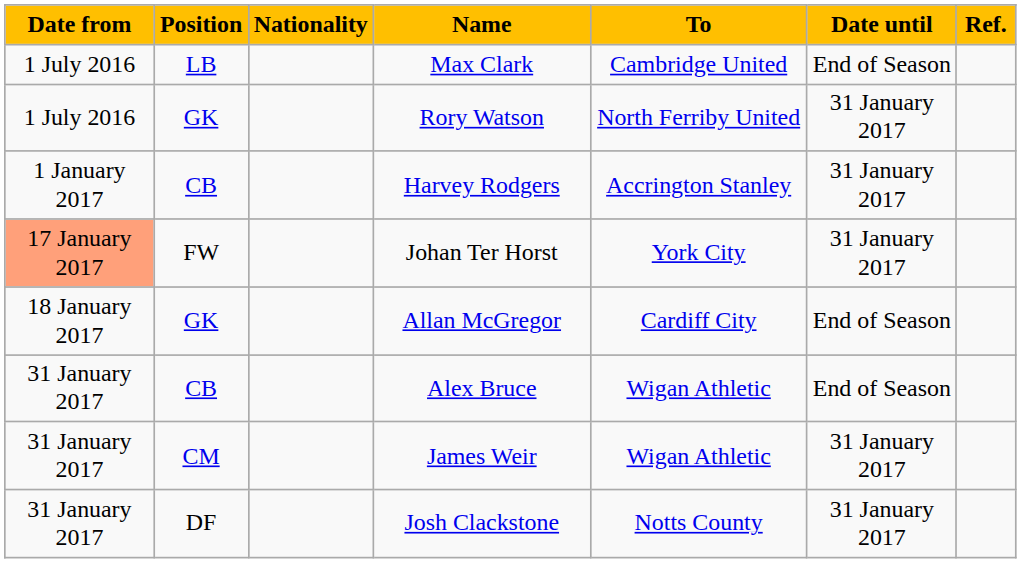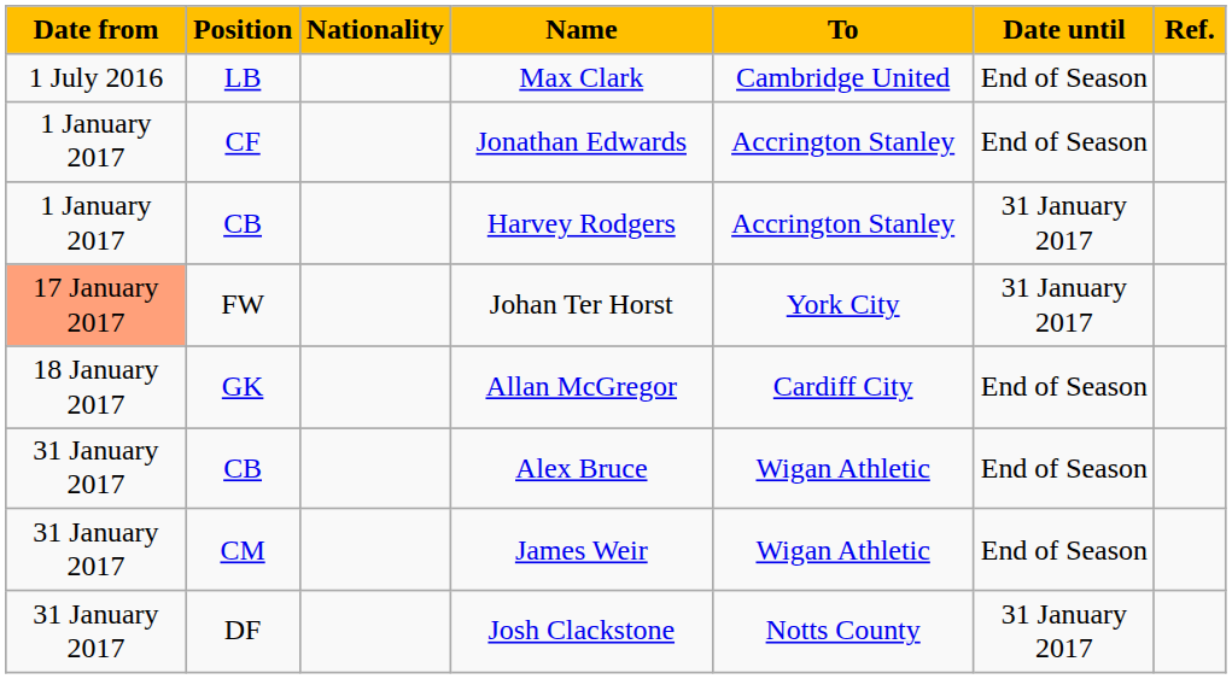 <table class="wikitable"  style="text-align:center; font-size:90%; ">
 <tr>
 <th style="background:#ffbf00; color:#000; width:100px;">Date from</th>
 <th style="background:#ffbf00; color:#000; width:50px;">Position</th>
 <th style="background:#ffbf00; color:#000; width:50px;">Nationality</th>
 <th style="background:#ffbf00; color:#000; width:150px;">Name</th>
 <th style="background:#ffbf00; color:#000; width:150px;">To</th>
 <th style="background:#ffbf00; color:#000; width:100px;">Date until</th>
 <th style="background:#ffbf00; color:#000; width:30px;">Ref.</th>
 </tr>
 <tr>
 <td>1 July 2016</td>
 <td><a href='#'>LB</a></td>
 <td></td>
 <td><a href='#'>Max Clark</a></td>
 <td><a href='#'>Cambridge United</a></td>
 <td>End of Season</td>
 <td></td>
 </tr>
 <tr>
-<td>1 July 2016</td>
-<td><a href='#'>GK</a></td>
+<td>1 January 2017</td>
+<td><a href='#'>CF</a></td>
 <td></td>
-<td><a href='#'>Rory Watson</a></td>
-<td><a href='#'>North Ferriby United</a></td>
-<td>31 January 2017</td>
+<td><a href='#'>Jonathan Edwards</a></td>
+<td><a href='#'>Accrington Stanley</a></td>
+<td>End of Season</td>
 <td></td>
 </tr>
 <tr>
 <td>1 January 2017</td>
 <td><a href='#'>CB</a></td>
 <td></td>
 <td><a href='#'>Harvey Rodgers</a></td>
 <td><a href='#'>Accrington Stanley</a></td>
 <td>31 January 2017</td>
 <td></td>
 </tr>
 <tr>
 <td style="background: lightsalmon;">17 January 2017</td>
 <td>FW</td>
 <td></td>
 <td>Johan Ter Horst</td>
 <td><a href='#'>York City</a></td>
 <td>31 January 2017</td>
 <td></td>
 </tr>
 <tr>
 <td>18 January 2017</td>
 <td><a href='#'>GK</a></td>
 <td></td>
 <td><a href='#'>Allan McGregor</a></td>
 <td><a href='#'>Cardiff City</a></td>
 <td>End of Season</td>
 <td></td>
 </tr>
 <tr>
 <td>31 January 2017</td>
 <td><a href='#'>CB</a></td>
 <td></td>
 <td><a href='#'>Alex Bruce</a></td>
 <td><a href='#'>Wigan Athletic</a></td>
 <td>End of Season</td>
 <td></td>
 </tr>
 <tr>
 <td>31 January 2017</td>
 <td><a href='#'>CM</a></td>
 <td></td>
 <td><a href='#'>James Weir</a></td>
 <td><a href='#'>Wigan Athletic</a></td>
-<td>31 January 2017</td>
+<td>End of Season</td>
 <td></td>
 </tr>
 <tr>
 <td>31 January 2017</td>
 <td>DF</td>
 <td></td>
 <td><a href='#'>Josh Clackstone</a></td>
 <td><a href='#'>Notts County</a></td>
 <td>31 January 2017</td>
 <td></td>
 </tr>
 </table>
